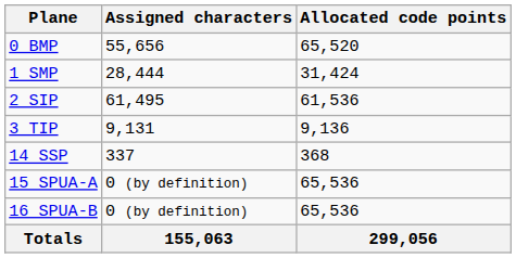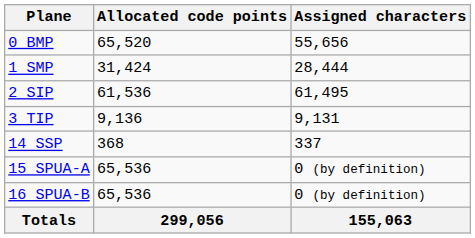 <table class="wikitable" style="font-size:90%">
 <tr>
 <th>Plane</th>
+<th>Allocated code points </th>
 <th>Assigned characters</th>
-<th>Allocated code points </th>
 </tr>
 <tr>
 <td><a href='#'>0 BMP</a></td>
+<td>65,520</td>
 <td>55,656</td>
-<td>65,520</td>
 </tr>
 <tr>
 <td><a href='#'>1 SMP</a></td>
+<td>31,424</td>
 <td>28,444</td>
-<td>31,424</td>
 </tr>
 <tr>
 <td><a href='#'>2 SIP</a></td>
+<td>61,536</td>
 <td>61,495</td>
-<td>61,536</td>
 </tr>
 <tr>
 <td><a href='#'>3 TIP</a></td>
+<td>9,136</td>
 <td>9,131</td>
-<td>9,136</td>
 </tr>
 <tr>
 <td><a href='#'>14 SSP</a></td>
+<td>368</td>
 <td>337</td>
-<td>368</td>
 </tr>
 <tr>
 <td><a href='#'>15 SPUA-A</a></td>
+<td>65,536</td>
 <td>0 <small>(by definition)</small></td>
-<td>65,536</td>
 </tr>
 <tr>
 <td><a href='#'>16 SPUA-B</a></td>
+<td>65,536</td>
 <td>0 <small>(by definition)</small></td>
-<td>65,536</td>
 </tr>
 <tr>
 <th>Totals</th>
+<th>299,056</th>
 <th>155,063</th>
-<th>299,056</th>
 </tr>
 </table>
